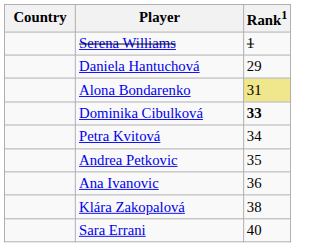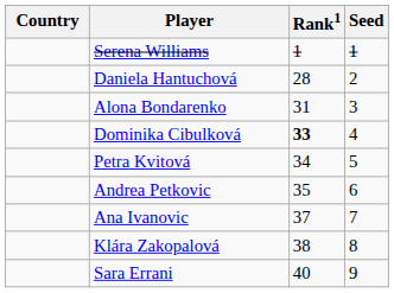 <table class="sortable wikitable">
 <tr>
 <th width="70">Country</th>
 <th width="175">Player</th>
 <th>Rank<sup>1</sup></th>
+<th>Seed</th>
 </tr>
 <tr>
 <td></td>
 <td><s><a href='#'>Serena Williams</a></s></td>
 <td><s>1</s></td>
+<td><s>1</s></td>
 </tr>
 <tr>
 <td></td>
 <td><a href='#'>Daniela Hantuchová</a></td>
-<td>29</td>
+<td>28</td>
+<td>2</td>
 </tr>
 <tr>
 <td></td>
 <td><a href='#'>Alona Bondarenko</a></td>
-<td style="background: khaki;">31</td>
+<td>31</td>
+<td>3</td>
 </tr>
 <tr>
 <td></td>
 <td><a href='#'>Dominika Cibulková</a></td>
 <td><strong>33</strong></td>
+<td>4</td>
 </tr>
 <tr>
 <td></td>
 <td><a href='#'>Petra Kvitová</a></td>
 <td>34</td>
+<td>5</td>
 </tr>
 <tr>
 <td></td>
 <td><a href='#'>Andrea Petkovic</a></td>
 <td>35</td>
+<td>6</td>
 </tr>
 <tr>
 <td></td>
 <td><a href='#'>Ana Ivanovic</a></td>
-<td>36</td>
+<td>37</td>
+<td>7</td>
 </tr>
 <tr>
 <td></td>
 <td><a href='#'>Klára Zakopalová</a></td>
 <td>38</td>
+<td>8</td>
 </tr>
 <tr>
 <td></td>
 <td><a href='#'>Sara Errani</a></td>
 <td>40</td>
+<td>9</td>
 </tr>
 </table>
